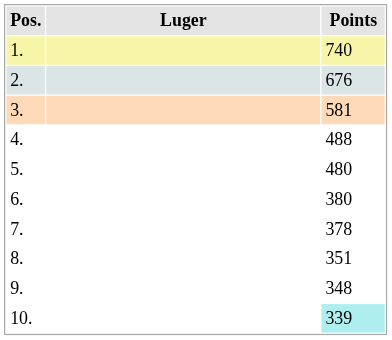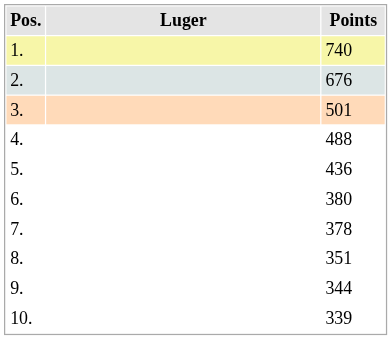 <table cellspacing="1" cellpadding="3" style="border:1px solid #aaa; font-size:90%;">
 <tr style="background:#e4e4e4;">
 <th style="width:10px;">Pos.</th>
 <th style="width:215px;">Luger</th>
 <th style="width:45px;">Points</th>
 </tr>
 <tr style="background:#f7f6a8;">
 <td>1.</td>
 <td align="left"><strong></strong></td>
 <td>740</td>
 </tr>
 <tr style="background:#dce5e5;">
 <td>2.</td>
 <td align="left"></td>
 <td>676</td>
 </tr>
 <tr style="background:#ffdab9;">
 <td>3.</td>
 <td align="left"></td>
-<td>581</td>
+<td>501</td>
 </tr>
 <tr>
 <td>4.</td>
 <td align="left"></td>
 <td>488</td>
 </tr>
 <tr>
 <td>5.</td>
 <td align="left"></td>
-<td>480</td>
+<td>436</td>
 </tr>
 <tr>
 <td>6.</td>
 <td align="left"></td>
 <td>380</td>
 </tr>
 <tr>
 <td>7.</td>
 <td align="left"></td>
 <td>378</td>
 </tr>
 <tr>
 <td>8.</td>
 <td align="left"></td>
 <td>351</td>
 </tr>
 <tr>
 <td>9.</td>
 <td align="left"></td>
-<td>348</td>
+<td>344</td>
 </tr>
 <tr>
 <td>10.</td>
 <td align="left"></td>
-<td style="background: paleturquoise;">339</td>
+<td>339</td>
 </tr>
 </table>
